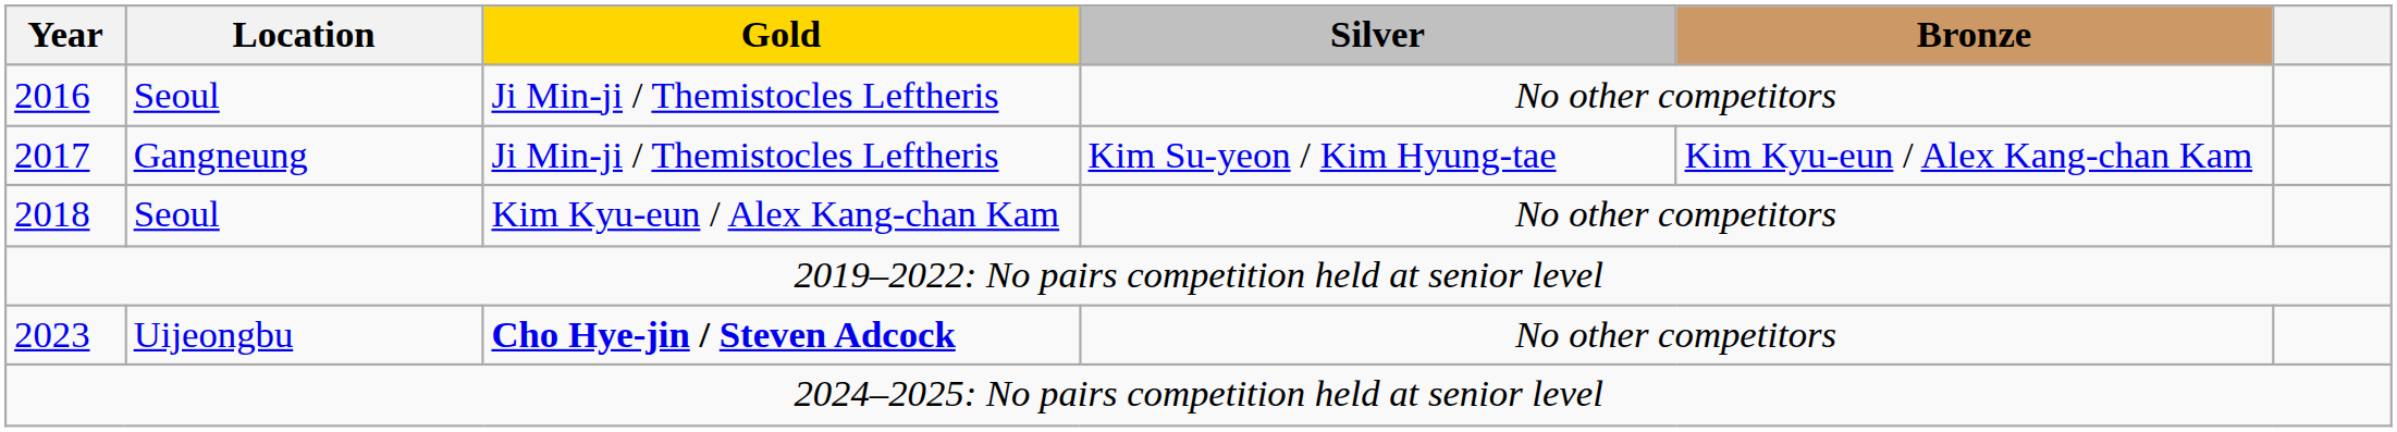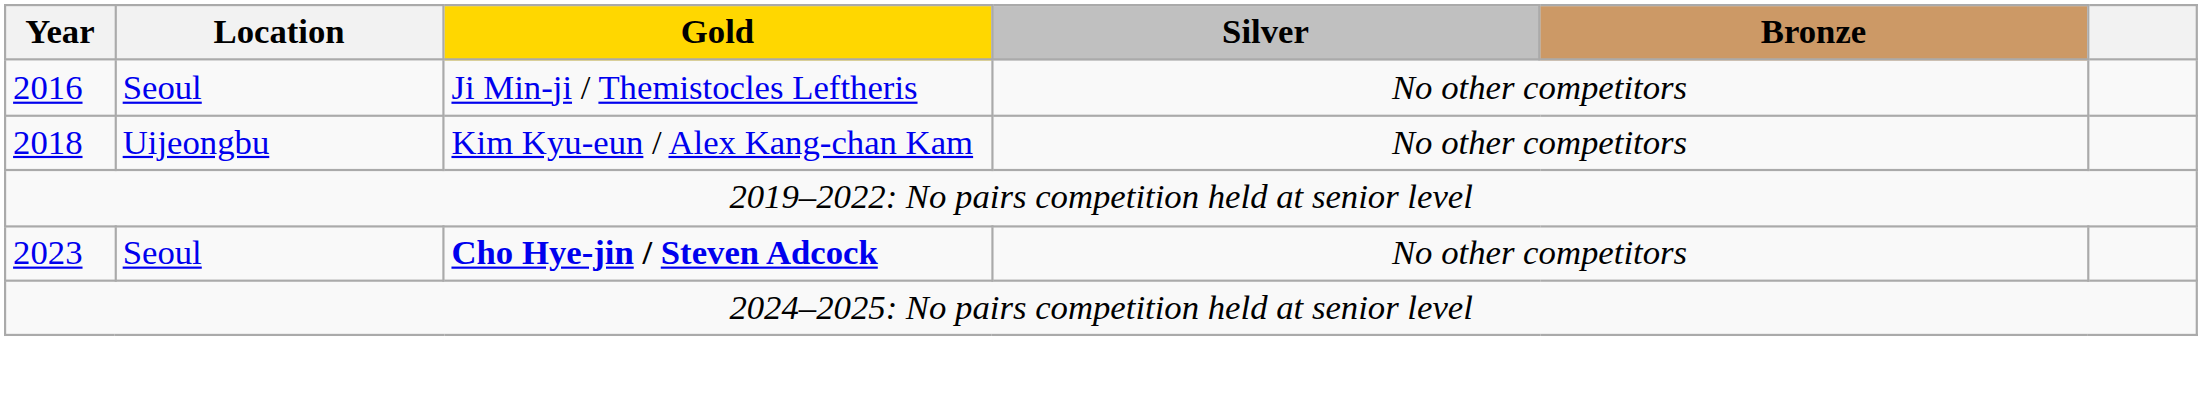 <table class="wikitable unsortable" style="text-align:left; width:80%">
 <tr>
 <th scope="col" style="text-align:center; width:5%">Year</th>
 <th scope="col" style="text-align:center; width:15%">Location</th>
 <th scope="col" style="text-align:center; width:25%; background:gold">Gold</th>
 <th scope="col" style="text-align:center; width:25%; background:silver">Silver</th>
 <th scope="col" style="text-align:center; width:25%; background:#c96">Bronze</th>
 <th scope="col" style="text-align:center; width:5%"></th>
 </tr>
 <tr>
 <td><a href='#'>2016</a></td>
 <td><a href='#'>Seoul</a></td>
 <td><a href='#'>Ji Min-ji</a> / <a href='#'>Themistocles Leftheris</a></td>
 <td colspan=2 align=center><em>No other competitors</em></td>
 <td></td>
 </tr>
-<tr ->
-<td><a href='#'>2017</a></td>
-<td><a href='#'>Gangneung</a></td>
-<td><a href='#'>Ji Min-ji</a> / <a href='#'>Themistocles Leftheris</a></td>
-<td><a href='#'>Kim Su-yeon</a> / <a href='#'>Kim Hyung-tae</a></td>
-<td><a href='#'>Kim Kyu-eun</a> / <a href='#'>Alex Kang-chan Kam</a></td>
-<td></td>
-</tr>
 <tr>
 <td><a href='#'>2018</a></td>
-<td><a href='#'>Seoul</a></td>
+<td><a href='#'>Uijeongbu</a></td>
 <td><a href='#'>Kim Kyu-eun</a> / <a href='#'>Alex Kang-chan Kam</a></td>
 <td colspan=2 align=center><em>No other competitors</em></td>
 <td></td>
 </tr>
 <tr>
 <td colspan=6 align=center><em>2019–2022: No pairs competition held at senior level</em></td>
 </tr>
 <tr>
 <td><a href='#'>2023</a></td>
-<td><a href='#'>Uijeongbu</a></td>
+<td><a href='#'>Seoul</a></td>
 <td><strong><a href='#'>Cho Hye-jin</a> / <a href='#'>Steven Adcock</a></strong></td>
 <td colspan=2 align=center><em>No other competitors</em></td>
 <td></td>
 </tr>
 <tr>
 <td colspan=6 align=center><em>2024–2025: No pairs competition held at senior level</em></td>
 </tr>
 </table>
